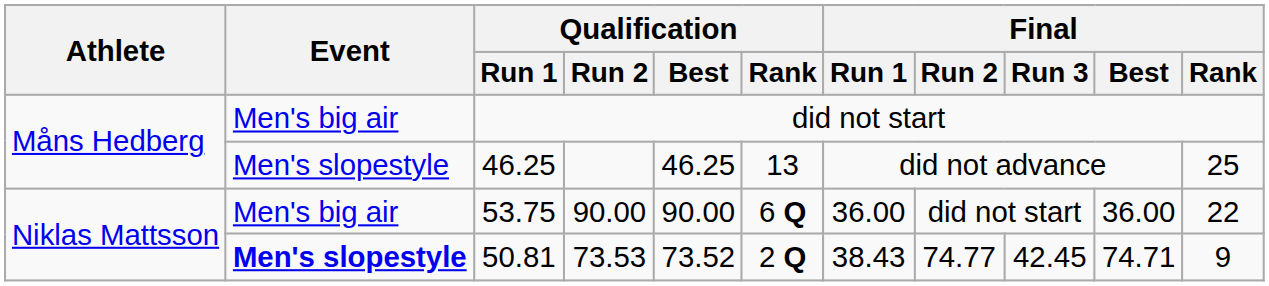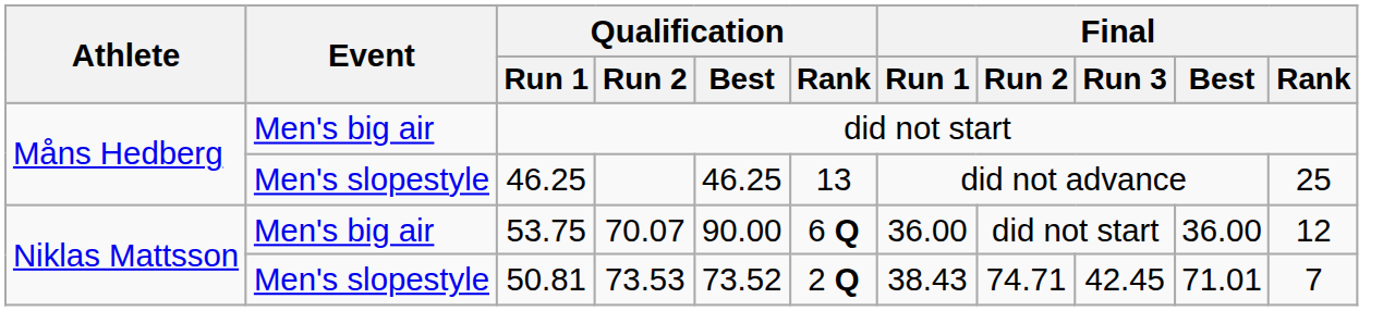 <table class="wikitable" style="font-size:90%">
 <tr>
 <th rowspan="2">Athlete</th>
 <th rowspan="2">Event</th>
 <th colspan="4">Qualification</th>
 <th colspan="5">Final</th>
 </tr>
 <tr style="font-size:95%">
 <th>Run 1</th>
 <th>Run 2</th>
 <th>Best</th>
 <th>Rank</th>
 <th>Run 1</th>
 <th>Run 2</th>
 <th>Run 3</th>
 <th>Best</th>
 <th>Rank</th>
 </tr>
 <tr align=center>
 <td align=left rowspan=2><a href='#'>Måns Hedberg</a></td>
 <td align=left><a href='#'>Men's big air</a></td>
 <td colspan=9>did not start</td>
 </tr>
 <tr align=center>
 <td align=left><a href='#'>Men's slopestyle</a></td>
 <td>46.25</td>
 <td></td>
 <td>46.25</td>
 <td>13</td>
 <td colspan=4>did not advance</td>
 <td>25</td>
 </tr>
 <tr align=center>
 <td align=left rowspan=2><a href='#'>Niklas Mattsson</a></td>
 <td align=left><a href='#'>Men's big air</a></td>
 <td>53.75</td>
-<td>90.00</td>
+<td>70.07</td>
 <td>90.00</td>
 <td>6 <strong>Q</strong></td>
 <td>36.00</td>
 <td colspan=2>did not start</td>
 <td>36.00</td>
-<td>22</td>
+<td>12</td>
 </tr>
 <tr align=center>
-<td align=left><strong><a href='#'>Men's slopestyle</a></strong></td>
+<td align=left><a href='#'>Men's slopestyle</a></td>
 <td>50.81</td>
 <td>73.53</td>
 <td>73.52</td>
 <td>2 <strong>Q</strong></td>
 <td>38.43</td>
-<td>74.77</td>
+<td>74.71</td>
 <td>42.45</td>
-<td>74.71</td>
-<td>9</td>
+<td>71.01</td>
+<td>7</td>
 </tr>
 </table>
